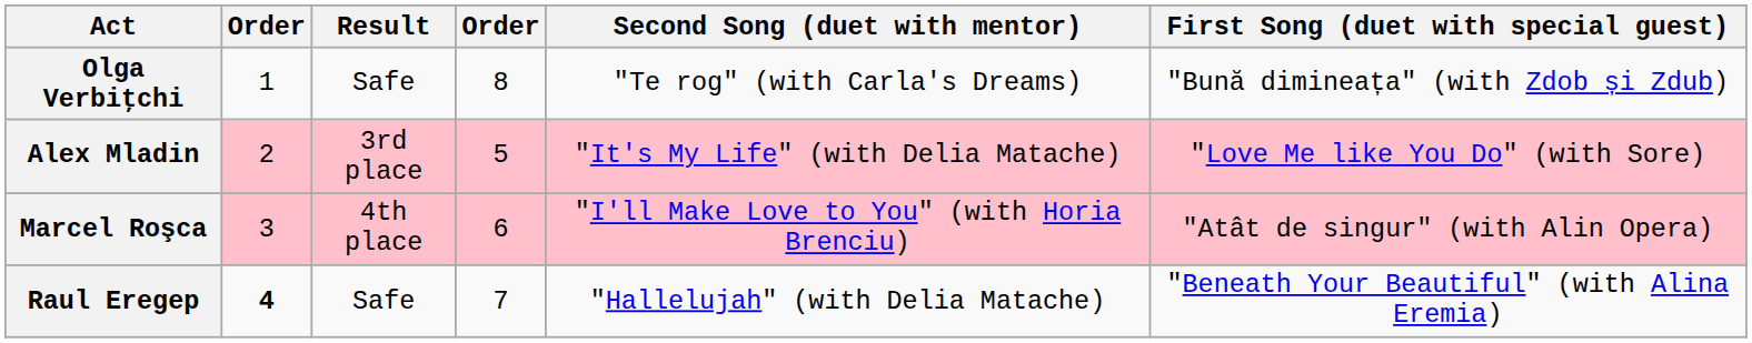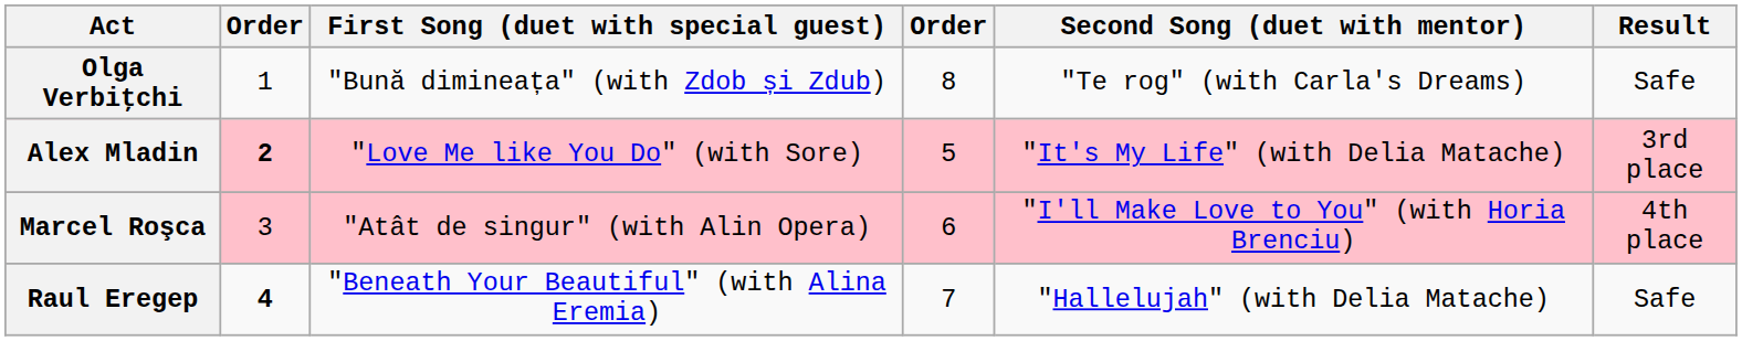 <table class="wikitable plainrowheaders" style="text-align:center;">
 <tr>
 <th scope="col">Act</th>
 <th scope="col">Order</th>
-<th scope="col">Result</th>
+<th scope="col">First Song (duet with special guest)</th>
 <th scope="col">Order</th>
 <th scope="col">Second Song (duet with mentor)</th>
-<th scope="col">First Song (duet with special guest)</th>
+<th scope="col">Result</th>
 </tr>
 <tr>
 <th scope="row">Olga Verbiţchi</th>
 <td>1</td>
-<td>Safe</td>
+<td>"Bună dimineața" (with <a href='#'>Zdob și Zdub</a>)</td>
 <td>8</td>
 <td>"Te rog" (with Carla's Dreams)</td>
-<td>"Bună dimineața" (with <a href='#'>Zdob și Zdub</a>)</td>
+<td>Safe</td>
 </tr>
 <tr bgcolor=pink>
 <th scope="row">Alex Mladin</th>
-<td>2</td>
-<td>3rd place</td>
+<td><strong>2</strong></td>
+<td>"<a href='#'>Love Me like You Do</a>" (with Sore)</td>
 <td>5</td>
 <td>"<a href='#'>It's My Life</a>" (with Delia Matache)</td>
-<td>"<a href='#'>Love Me like You Do</a>" (with Sore)</td>
+<td>3rd place</td>
 </tr>
 <tr bgcolor=pink>
 <th scope="row">Marcel Roşca</th>
 <td>3</td>
-<td>4th place</td>
+<td>"Atât de singur" (with Alin Opera)</td>
 <td>6</td>
 <td>"<a href='#'>I'll Make Love to You</a>" (with <a href='#'>Horia Brenciu</a>)</td>
-<td>"Atât de singur" (with Alin Opera)</td>
+<td>4th place</td>
 </tr>
 <tr>
 <th scope="row">Raul Eregep</th>
 <td><strong>4</strong></td>
-<td>Safe</td>
+<td>"<a href='#'>Beneath Your Beautiful</a>" (with <a href='#'>Alina Eremia</a>)</td>
 <td>7</td>
 <td>"<a href='#'>Hallelujah</a>" (with Delia Matache)</td>
-<td>"<a href='#'>Beneath Your Beautiful</a>" (with <a href='#'>Alina Eremia</a>)</td>
+<td>Safe</td>
 </tr>
 </table>
